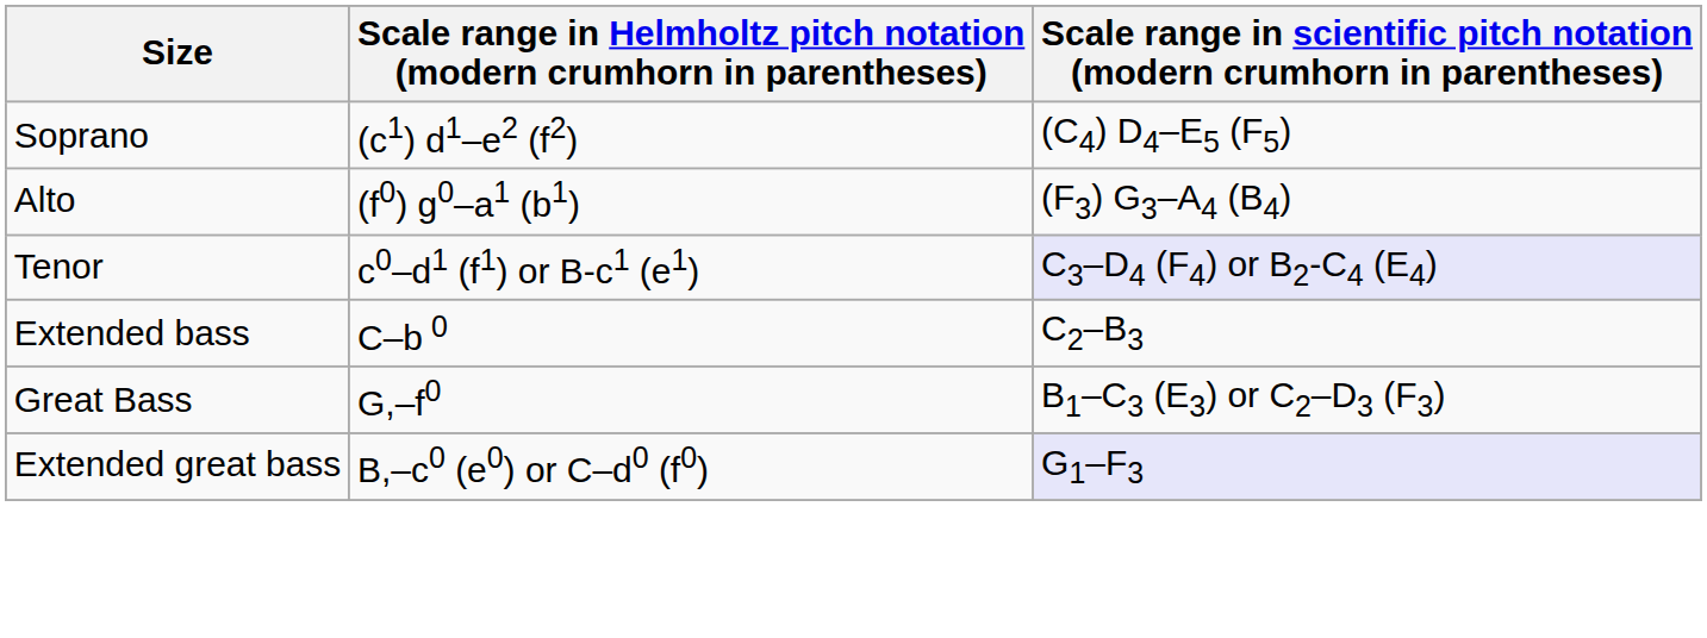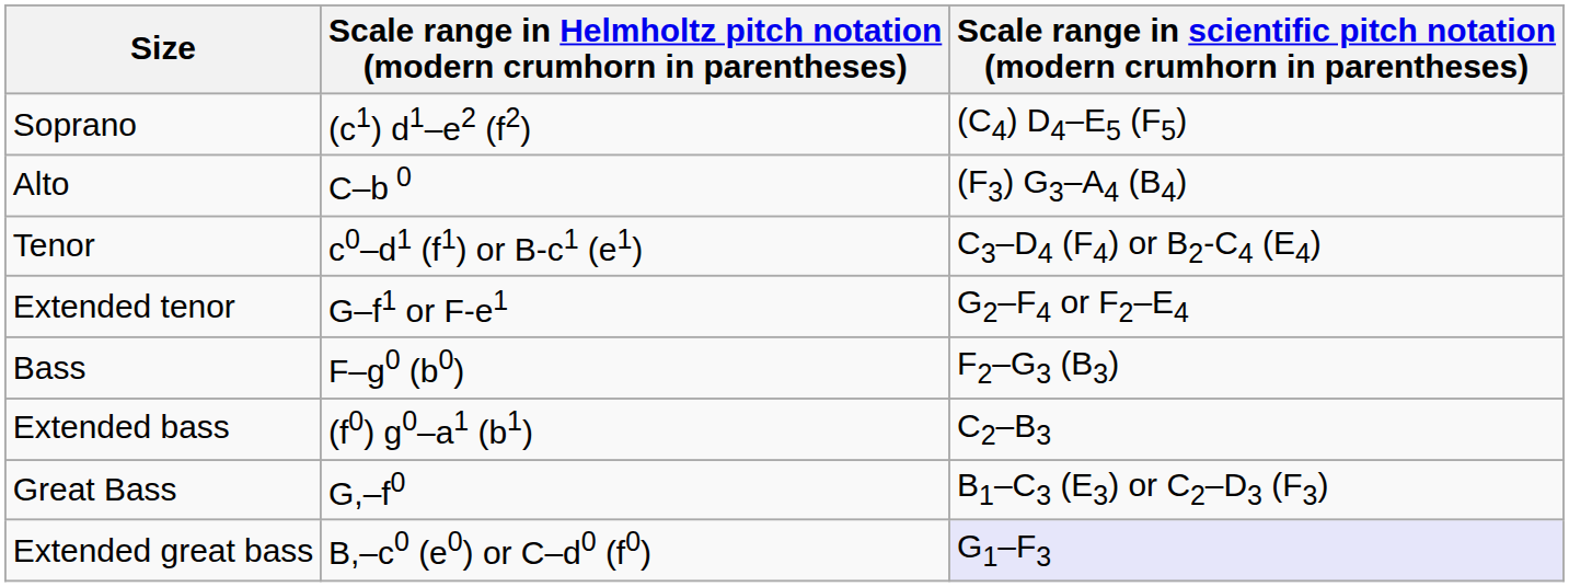 <table class="wikitable">
 <tr style="text-align:left;">
 <th>Size</th>
 <th>Scale range in <a href='#'>Helmholtz pitch notation</a><br>(modern crumhorn in parentheses)</th>
 <th>Scale range in <a href='#'>scientific pitch notation</a><br>(modern crumhorn in parentheses)</th>
 </tr>
 <tr>
 <td>Soprano</td>
 <td>(c<sup>1</sup>) d<sup>1</sup>–e<sup>2</sup> (f<sup>2</sup>)</td>
 <td>(C<sub>4</sub>) D<sub>4</sub>–E<sub>5</sub> (F<sub>5</sub>)</td>
 </tr>
 <tr>
 <td>Alto</td>
-<td>(f<sup>0</sup>) g<sup>0</sup>–a<sup>1</sup> (b<sup>1</sup>)</td>
+<td>C–b<sup> 0</sup></td>
 <td>(F<sub>3</sub>) G<sub>3</sub>–A<sub>4</sub> (B<sub>4</sub>)</td>
 </tr>
 <tr>
 <td>Tenor</td>
 <td>c<sup>0</sup>–d<sup>1</sup> (f<sup>1</sup>) or B-c<sup>1</sup> (e<sup>1</sup>)</td>
-<td style="background: lavender;">C<sub>3</sub>–D<sub>4</sub> (F<sub>4</sub>) or B<sub>2</sub>-C<sub>4</sub> (E<sub>4</sub>)</td>
+<td>C<sub>3</sub>–D<sub>4</sub> (F<sub>4</sub>) or B<sub>2</sub>-C<sub>4</sub> (E<sub>4</sub>)</td>
+</tr>
+<tr>
+<td>Extended tenor</td>
+<td>G–f<sup>1</sup> or F-e<sup>1</sup></td>
+<td>G<sub>2</sub>–F<sub>4</sub> or F<sub>2</sub>–E<sub>4</sub></td>
+</tr>
+<tr>
+<td>Bass</td>
+<td>F–g<sup>0</sup> (b<sup>0</sup>)</td>
+<td>F<sub>2</sub>–G<sub>3</sub> (B<sub>3</sub>)</td>
 </tr>
 <tr>
 <td>Extended bass</td>
-<td>C–b<sup> 0</sup></td>
+<td>(f<sup>0</sup>) g<sup>0</sup>–a<sup>1</sup> (b<sup>1</sup>)</td>
 <td>C<sub>2</sub>–B<sub>3</sub></td>
 </tr>
 <tr>
 <td>Great Bass</td>
 <td>G,–f<sup>0</sup></td>
 <td>B<sub>1</sub>–C<sub>3</sub> (E<sub>3</sub>) or C<sub>2</sub>–D<sub>3</sub> (F<sub>3</sub>)</td>
 </tr>
 <tr>
 <td>Extended great bass</td>
 <td>B,–c<sup>0</sup> (e<sup>0</sup>) or C–d<sup>0</sup> (f<sup>0</sup>)</td>
 <td style="background: lavender;">G<sub>1</sub>–F<sub>3</sub></td>
 </tr>
 </table>
